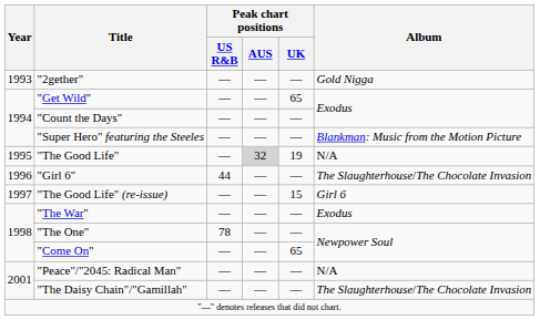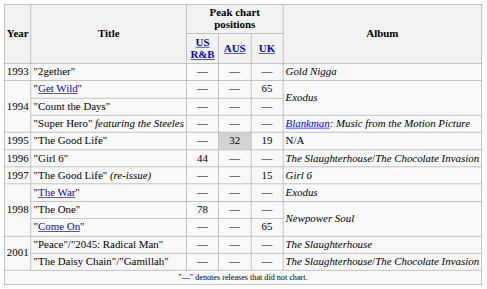 <table class="wikitable">
 <tr>
 <th scope="col" rowspan="2">Year</th>
 <th scope="col" rowspan="2">Title</th>
 <th scope="col" colspan="3">Peak chart positions</th>
 <th scope="col" rowspan="2">Album</th>
 </tr>
 <tr>
 <th align="center" width="40"><a href='#'>US R&B</a><br></th>
 <th align="center" width="40"><a href='#'>AUS</a><br></th>
 <th align="center" width="40"><a href='#'>UK</a><br></th>
 </tr>
 <tr>
 <td align="center">1993</td>
 <td align="left">"2gether"</td>
 <td align="center">—</td>
 <td align="center">—</td>
 <td align="center">—</td>
 <td align="left"><em>Gold Nigga</em></td>
 </tr>
 <tr>
 <td align="center" rowspan="3">1994</td>
 <td align="left">"<a href='#'>Get Wild</a>"</td>
 <td align="center">—</td>
 <td align="center">—</td>
 <td align="center">65</td>
 <td align="left" rowspan="2"><em>Exodus</em></td>
 </tr>
 <tr>
 <td align="left">"Count the Days"</td>
 <td align="center">—</td>
 <td align="center">—</td>
 <td align="center">—</td>
 </tr>
 <tr>
 <td align="left">"Super Hero" <em>featuring the Steeles</em></td>
 <td align="center">—</td>
 <td align="center">—</td>
 <td align="center">—</td>
 <td align="left"><em><a href='#'>Blankman</a>: Music from the Motion Picture</em></td>
 </tr>
 <tr>
 <td align="center">1995</td>
 <td align="left">"The Good Life"</td>
 <td align="center">—</td>
 <td align="center" style="background: lightgrey;">32</td>
 <td align="center">19</td>
 <td align="left">N/A</td>
 </tr>
 <tr>
 <td align="center">1996</td>
 <td align="left">"Girl 6"</td>
 <td align="center">44</td>
 <td align="center">—</td>
 <td align="center">—</td>
 <td align="left"><em>The Slaughterhouse</em>/<em>The Chocolate Invasion</em></td>
 </tr>
 <tr>
 <td align="center">1997</td>
 <td align="left">"The Good Life" <em>(re-issue)</em></td>
 <td align="center">—</td>
 <td align="center">—</td>
 <td align="center">15</td>
 <td align="left"><em>Girl 6</em></td>
 </tr>
 <tr>
 <td align="center" rowspan="3">1998</td>
 <td align="left">"<a href='#'>The War</a>"</td>
 <td align="center">—</td>
 <td align="center">—</td>
 <td align="center">—</td>
 <td align="left"><em>Exodus</em></td>
 </tr>
 <tr>
 <td align="left">"The One"</td>
 <td align="center">78</td>
 <td align="center">—</td>
 <td align="center">—</td>
 <td align="left" rowspan="2"><em>Newpower Soul</em></td>
 </tr>
 <tr>
 <td align="left">"<a href='#'>Come On</a>"</td>
 <td align="center">—</td>
 <td align="center">—</td>
 <td align="center">65</td>
 </tr>
 <tr>
 <td align="center" rowspan="2">2001</td>
 <td align="left">"Peace"/"2045: Radical Man"</td>
 <td align="center">—</td>
 <td align="center">—</td>
 <td align="center">—</td>
-<td align="left">N/A</td>
+<td align="left"><em>The Slaughterhouse</em></td>
 </tr>
 <tr>
 <td align="left">"The Daisy Chain"/"Gamillah"</td>
 <td align="center">—</td>
 <td align="center">—</td>
 <td align="center">—</td>
 <td align="left"><em>The Slaughterhouse</em>/<em>The Chocolate Invasion</em></td>
 </tr>
 <tr>
 <td colspan="6" style="text-align:center; font-size:9pt;">"—" denotes releases that did not chart.</td>
 </tr>
 </table>
